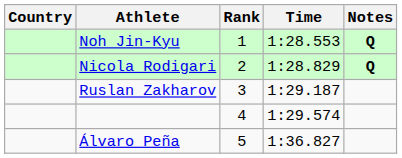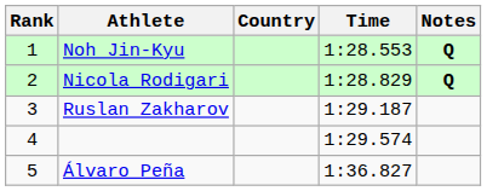 <table class="wikitable sortable" style="text-align:center">
 <tr>
+<th>Rank</th>
+<th>Athlete</th>
 <th>Country</th>
-<th>Athlete</th>
-<th>Rank</th>
 <th>Time</th>
 <th>Notes</th>
 </tr>
 <tr bgcolor="#ccffcc">
+<td>1</td>
+<td align=left><a href='#'>Noh Jin-Kyu</a></td>
 <td align=left></td>
-<td align=left><a href='#'>Noh Jin-Kyu</a></td>
-<td>1</td>
 <td>1:28.553</td>
 <td><strong>Q</strong></td>
 </tr>
 <tr bgcolor="#ccffcc">
+<td>2</td>
+<td align=left><a href='#'>Nicola Rodigari</a></td>
 <td align=left></td>
-<td align=left><a href='#'>Nicola Rodigari</a></td>
-<td>2</td>
 <td>1:28.829</td>
 <td><strong>Q</strong></td>
 </tr>
 <tr>
+<td>3</td>
+<td align=left><a href='#'>Ruslan Zakharov</a></td>
 <td align=left></td>
-<td align=left><a href='#'>Ruslan Zakharov</a></td>
-<td>3</td>
 <td>1:29.187</td>
 <td></td>
 </tr>
 <tr>
+<td>4</td>
 <td align=left></td>
 <td align=left></td>
-<td>4</td>
 <td>1:29.574</td>
 <td></td>
 </tr>
 <tr>
+<td>5</td>
+<td align=left><a href='#'>Álvaro Peña</a></td>
 <td align=left></td>
-<td align=left><a href='#'>Álvaro Peña</a></td>
-<td>5</td>
 <td>1:36.827</td>
 <td></td>
 </tr>
 </table>
